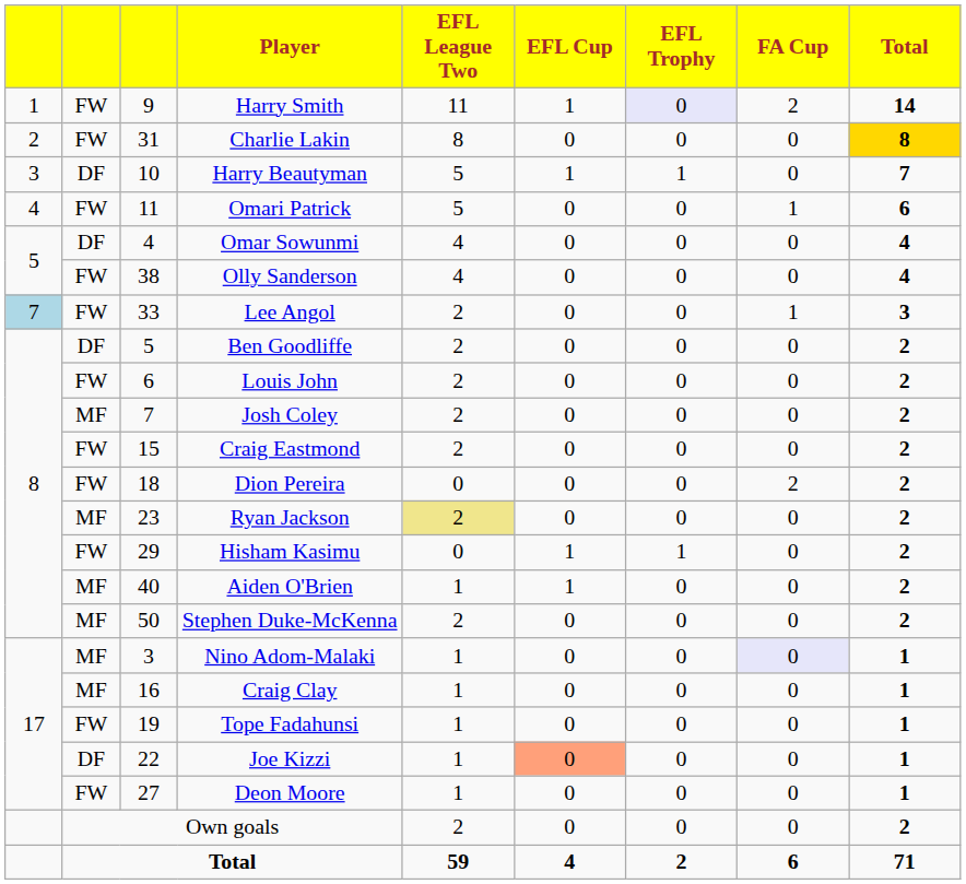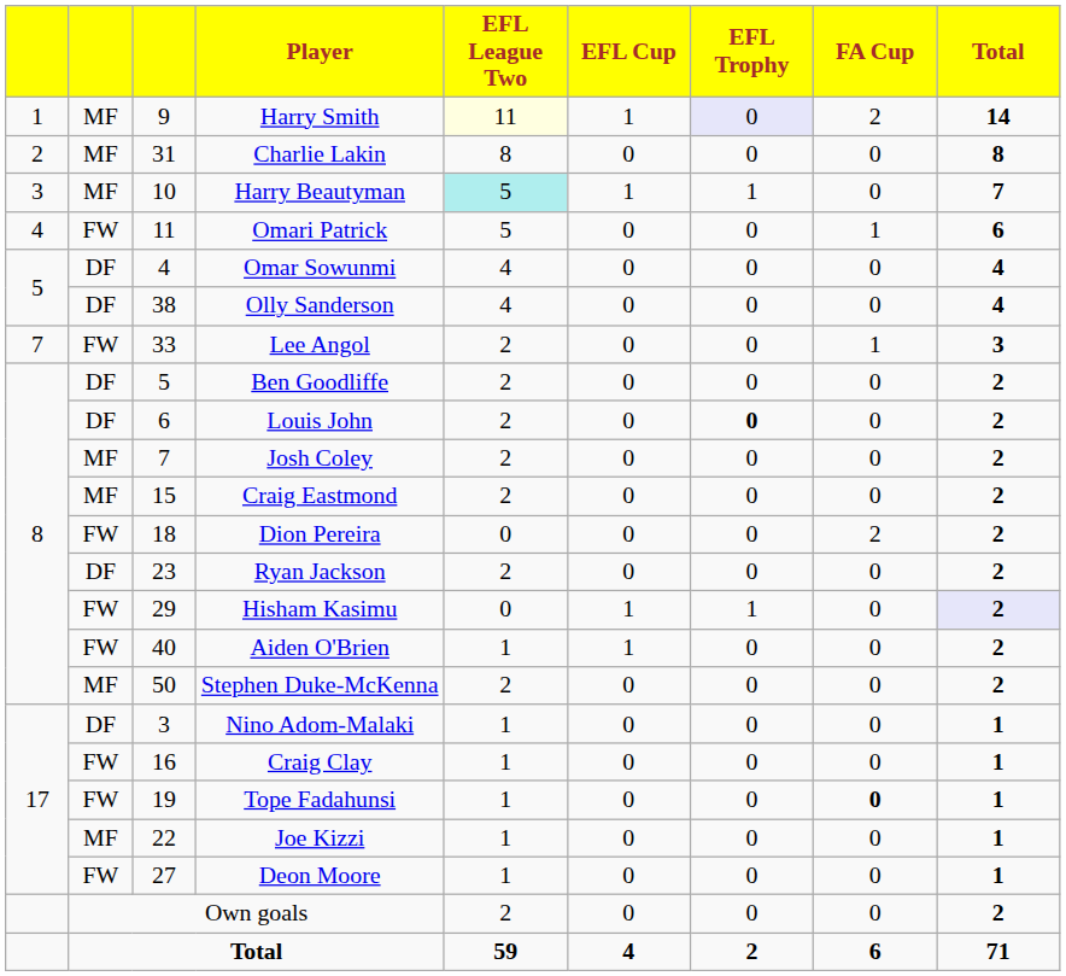 <table class="wikitable sortable" style="text-align:center">
 <tr>
 <th style="background:#FFFF00; color:brown; width:35px;"></th>
 <th style="background:#FFFF00; color:brown; width:35px;"></th>
 <th style="background:#FFFF00; color:brown; width:35px;"></th>
 <th style="background:#FFFF00; color:brown;">Player</th>
 <th style="background:#FFFF00; color:brown; width:75px;">EFL League Two</th>
 <th style="background:#FFFF00; color:brown; width:75px;">EFL Cup</th>
 <th style="background:#FFFF00; color:brown; width:75px;">EFL Trophy</th>
 <th style="background:#FFFF00; color:brown; width:75px;">FA Cup</th>
 <th style="background:#FFFF00; color:brown; width:75px;"><strong>Total</strong></th>
 </tr>
 <tr>
 <td>1</td>
-<td>FW</td>
+<td>MF</td>
 <td>9</td>
 <td> <a href='#'>Harry Smith</a></td>
-<td>11</td>
+<td style="background: lightyellow;">11</td>
 <td>1</td>
 <td style="background: lavender;">0</td>
 <td>2</td>
 <td><strong>14</strong></td>
 </tr>
 <tr>
 <td>2</td>
-<td>FW</td>
+<td>MF</td>
 <td>31</td>
 <td> <a href='#'>Charlie Lakin</a></td>
 <td>8</td>
 <td>0</td>
 <td>0</td>
 <td>0</td>
-<td style="background: gold;"><strong>8</strong></td>
+<td><strong>8</strong></td>
 </tr>
 <tr>
 <td>3</td>
-<td>DF</td>
+<td>MF</td>
 <td>10</td>
 <td> <a href='#'>Harry Beautyman</a></td>
-<td>5</td>
+<td style="background: paleturquoise;">5</td>
 <td>1</td>
 <td>1</td>
 <td>0</td>
 <td><strong>7</strong></td>
 </tr>
 <tr>
 <td>4</td>
 <td>FW</td>
 <td>11</td>
 <td> <a href='#'>Omari Patrick</a></td>
 <td>5</td>
 <td>0</td>
 <td>0</td>
 <td>1</td>
 <td><strong>6</strong></td>
 </tr>
 <tr>
 <td rowspan=2>5</td>
 <td>DF</td>
 <td>4</td>
 <td> <a href='#'>Omar Sowunmi</a></td>
 <td>4</td>
 <td>0</td>
 <td>0</td>
 <td>0</td>
 <td><strong>4</strong></td>
 </tr>
 <tr>
-<td>FW</td>
+<td>DF</td>
 <td>38</td>
 <td> <a href='#'>Olly Sanderson</a></td>
 <td>4</td>
 <td>0</td>
 <td>0</td>
 <td>0</td>
 <td><strong>4</strong></td>
 </tr>
 <tr>
-<td style="background: lightblue;">7</td>
+<td>7</td>
 <td>FW</td>
 <td>33</td>
 <td> <a href='#'>Lee Angol</a></td>
 <td>2</td>
 <td>0</td>
 <td>0</td>
 <td>1</td>
 <td><strong>3</strong></td>
 </tr>
 <tr>
 <td rowspan=9>8</td>
 <td>DF</td>
 <td>5</td>
 <td> <a href='#'>Ben Goodliffe</a></td>
 <td>2</td>
 <td>0</td>
 <td>0</td>
 <td>0</td>
 <td><strong>2</strong></td>
 </tr>
 <tr>
-<td>FW</td>
+<td>DF</td>
 <td>6</td>
 <td> <a href='#'>Louis John</a></td>
 <td>2</td>
 <td>0</td>
-<td>0</td>
+<td><strong>0</strong></td>
 <td>0</td>
 <td><strong>2</strong></td>
 </tr>
 <tr>
 <td>MF</td>
 <td>7</td>
 <td> <a href='#'>Josh Coley</a></td>
 <td>2</td>
 <td>0</td>
 <td>0</td>
 <td>0</td>
 <td><strong>2</strong></td>
 </tr>
 <tr>
-<td>FW</td>
+<td>MF</td>
 <td>15</td>
 <td> <a href='#'>Craig Eastmond</a></td>
 <td>2</td>
 <td>0</td>
 <td>0</td>
 <td>0</td>
 <td><strong>2</strong></td>
 </tr>
 <tr>
 <td>FW</td>
 <td>18</td>
 <td> <a href='#'>Dion Pereira</a></td>
 <td>0</td>
 <td>0</td>
 <td>0</td>
 <td>2</td>
 <td><strong>2</strong></td>
 </tr>
 <tr>
-<td>MF</td>
+<td>DF</td>
 <td>23</td>
 <td> <a href='#'>Ryan Jackson</a></td>
-<td style="background: khaki;">2</td>
+<td>2</td>
 <td>0</td>
 <td>0</td>
 <td>0</td>
 <td><strong>2</strong></td>
 </tr>
 <tr>
 <td>FW</td>
 <td>29</td>
 <td> <a href='#'>Hisham Kasimu</a></td>
 <td>0</td>
 <td>1</td>
 <td>1</td>
 <td>0</td>
-<td><strong>2</strong></td>
+<td style="background: lavender;"><strong>2</strong></td>
 </tr>
 <tr>
-<td>MF</td>
+<td>FW</td>
 <td>40</td>
 <td> <a href='#'>Aiden O'Brien</a></td>
 <td>1</td>
 <td>1</td>
 <td>0</td>
 <td>0</td>
 <td><strong>2</strong></td>
 </tr>
 <tr>
 <td>MF</td>
 <td>50</td>
 <td> <a href='#'>Stephen Duke-McKenna</a></td>
 <td>2</td>
 <td>0</td>
 <td>0</td>
 <td>0</td>
 <td><strong>2</strong></td>
 </tr>
 <tr>
 <td rowspan=5>17</td>
-<td>MF</td>
+<td>DF</td>
 <td>3</td>
 <td> <a href='#'>Nino Adom-Malaki</a></td>
 <td>1</td>
 <td>0</td>
 <td>0</td>
-<td style="background: lavender;">0</td>
+<td>0</td>
 <td><strong>1</strong></td>
 </tr>
 <tr>
-<td>MF</td>
+<td>FW</td>
 <td>16</td>
 <td> <a href='#'>Craig Clay</a></td>
 <td>1</td>
 <td>0</td>
 <td>0</td>
 <td>0</td>
 <td><strong>1</strong></td>
 </tr>
 <tr>
 <td>FW</td>
 <td>19</td>
 <td> <a href='#'>Tope Fadahunsi</a></td>
 <td>1</td>
 <td>0</td>
 <td>0</td>
-<td>0</td>
+<td><strong>0</strong></td>
 <td><strong>1</strong></td>
 </tr>
 <tr>
-<td>DF</td>
+<td>MF</td>
 <td>22</td>
 <td> <a href='#'>Joe Kizzi</a></td>
 <td>1</td>
-<td style="background: lightsalmon;">0</td>
+<td>0</td>
 <td>0</td>
 <td>0</td>
 <td><strong>1</strong></td>
 </tr>
 <tr>
 <td>FW</td>
 <td>27</td>
 <td> <a href='#'>Deon Moore</a></td>
 <td>1</td>
 <td>0</td>
 <td>0</td>
 <td>0</td>
 <td><strong>1</strong></td>
 </tr>
 <tr>
 <td rowspan="1"></td>
 <td colspan=3>Own goals</td>
 <td>2</td>
 <td>0</td>
 <td>0</td>
 <td>0</td>
 <td><strong>2</strong></td>
 </tr>
 <tr>
 <td rowspan="1"></td>
 <td colspan=3><strong>Total</strong></td>
 <td><strong>59</strong></td>
 <td><strong>4</strong></td>
 <td><strong>2</strong></td>
 <td><strong>6</strong></td>
 <td><strong>71</strong></td>
 </tr>
 </table>
